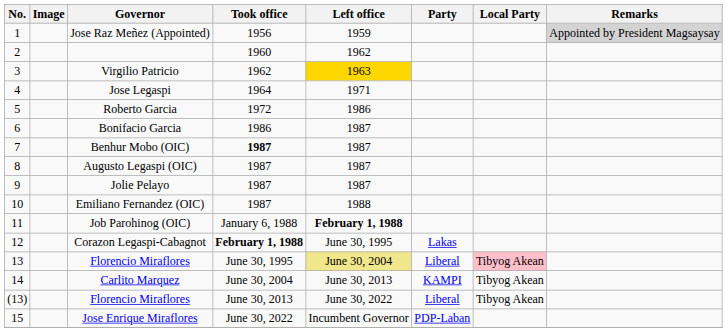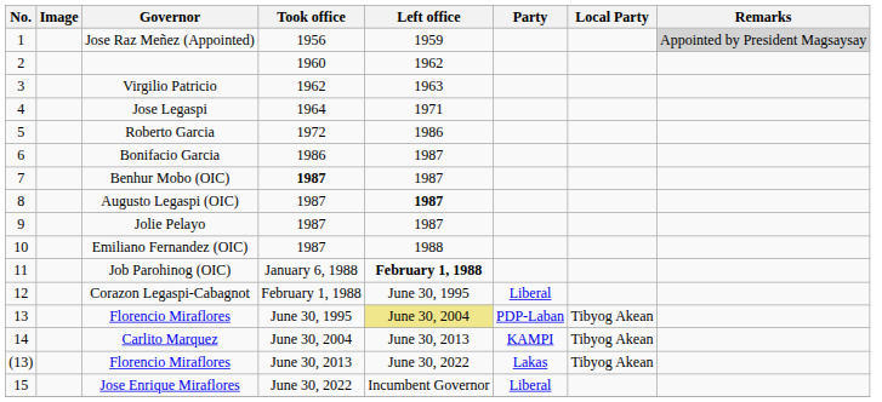 <table class="wikitable" style="text-align:center">
 <tr style="background:#cccccc">
 <th>No.</th>
 <th>Image</th>
 <th>Governor<br></th>
 <th>Took office</th>
 <th>Left office</th>
 <th>Party</th>
 <th>Local Party</th>
 <th>Remarks</th>
 </tr>
 <tr>
 <td>1</td>
 <td></td>
 <td>Jose Raz Meñez (Appointed)</td>
 <td>1956</td>
 <td>1959</td>
 <td></td>
 <td></td>
 <td style="background: lightgrey;">Appointed by President Magsaysay</td>
 </tr>
 <tr>
 <td>2</td>
 <td></td>
 <td></td>
 <td>1960</td>
 <td>1962</td>
 <td></td>
 <td></td>
 <td></td>
 </tr>
 <tr>
 <td>3</td>
 <td></td>
 <td>Virgilio Patricio</td>
 <td>1962</td>
-<td style="background: gold;">1963</td>
+<td>1963</td>
 <td></td>
 <td></td>
 <td></td>
 </tr>
 <tr>
 <td>4</td>
 <td></td>
 <td>Jose Legaspi</td>
 <td>1964</td>
 <td>1971</td>
 <td></td>
 <td></td>
 <td></td>
 </tr>
 <tr>
 <td>5</td>
 <td></td>
 <td>Roberto Garcia</td>
 <td>1972</td>
 <td>1986</td>
 <td></td>
 <td></td>
 <td></td>
 </tr>
 <tr>
 <td>6</td>
 <td></td>
 <td>Bonifacio Garcia</td>
 <td>1986</td>
 <td>1987</td>
 <td></td>
 <td></td>
 <td></td>
 </tr>
 <tr>
 <td>7</td>
 <td></td>
 <td>Benhur Mobo (OIC)</td>
 <td><strong>1987</strong></td>
 <td>1987</td>
 <td></td>
 <td></td>
 <td></td>
 </tr>
 <tr>
 <td>8</td>
 <td></td>
 <td>Augusto Legaspi (OIC)</td>
 <td>1987</td>
-<td>1987</td>
+<td><strong>1987</strong></td>
 <td></td>
 <td></td>
 <td></td>
 </tr>
 <tr>
 <td>9</td>
 <td></td>
 <td>Jolie Pelayo</td>
 <td>1987</td>
 <td>1987</td>
 <td></td>
 <td></td>
 <td></td>
 </tr>
 <tr>
 <td>10</td>
 <td></td>
 <td>Emiliano Fernandez (OIC)</td>
 <td>1987</td>
 <td>1988</td>
 <td></td>
 <td></td>
 <td></td>
 </tr>
 <tr>
 <td>11</td>
 <td></td>
 <td>Job Parohinog (OIC)</td>
 <td>January 6, 1988</td>
 <td><strong>February 1, 1988</strong></td>
 <td></td>
 <td></td>
 <td></td>
 </tr>
 <tr>
 <td bgcolor=>12</td>
 <td></td>
 <td>Corazon Legaspi-Cabagnot</td>
-<td><strong>February 1, 1988</strong></td>
+<td>February 1, 1988</td>
 <td>June 30, 1995</td>
-<td><a href='#'>Lakas</a></td>
+<td><a href='#'>Liberal</a></td>
 <td></td>
 <td></td>
 </tr>
 <tr>
 <td bgcolor=>13</td>
 <td></td>
 <td><a href='#'>Florencio Miraflores</a></td>
 <td>June 30, 1995</td>
 <td style="background: khaki;">June 30, 2004</td>
-<td><a href='#'>Liberal</a></td>
-<td style="background: pink;">Tibyog Akean</td>
+<td><a href='#'>PDP-Laban</a></td>
+<td>Tibyog Akean</td>
 <td></td>
 </tr>
 <tr>
 <td bgcolor=>14</td>
 <td></td>
 <td><a href='#'>Carlito Marquez</a></td>
 <td>June 30, 2004</td>
 <td>June 30, 2013</td>
 <td><a href='#'>KAMPI</a></td>
 <td>Tibyog Akean</td>
 <td></td>
 </tr>
 <tr>
 <td bgcolor=>(13)</td>
 <td></td>
 <td><a href='#'>Florencio Miraflores</a></td>
 <td>June 30, 2013</td>
 <td>June 30, 2022</td>
-<td><a href='#'>Liberal</a></td>
+<td><a href='#'>Lakas</a></td>
 <td>Tibyog Akean</td>
 <td></td>
 </tr>
 <tr>
 <td bgcolor=>15</td>
 <td></td>
 <td><a href='#'>Jose Enrique Miraflores</a></td>
 <td>June 30, 2022</td>
 <td>Incumbent Governor</td>
-<td><a href='#'>PDP-Laban</a></td>
+<td><a href='#'>Liberal</a></td>
 <td></td>
 <td></td>
 </tr>
 <tr>
 </tr>
 </table>
